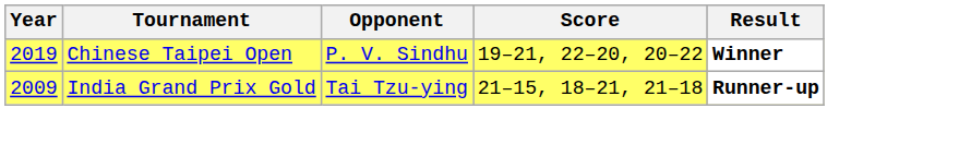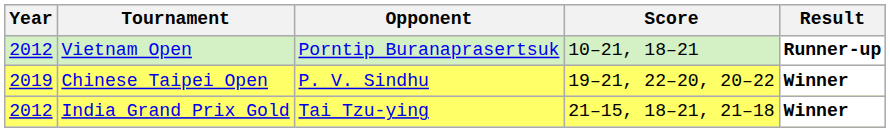 <table class="sortable wikitable" style="font-size: 90%">
 <tr>
 <th>Year</th>
 <th>Tournament</th>
 <th>Opponent</th>
 <th>Score</th>
 <th>Result</th>
+</tr>
+<tr style="background:#D4F1C5">
+<td align="center"><a href='#'>2012</a></td>
+<td align="left"><a href='#'>Vietnam Open</a></td>
+<td align="left"> <a href='#'>Porntip Buranaprasertsuk</a></td>
+<td align="left">10–21, 18–21</td>
+<td style="text-align:left; background:white"> <strong>Runner-up</strong></td>
 </tr>
 <tr style="background:#FFFF67">
 <td align="center"><a href='#'>2019</a></td>
 <td align="left"><a href='#'>Chinese Taipei Open</a></td>
 <td align="left"> <a href='#'>P. V. Sindhu</a></td>
 <td align="left">19–21, 22–20, 20–22</td>
 <td style="text-align:left; background:white"> <strong>Winner</strong></td>
 </tr>
 <tr style="background:#FFFF67">
-<td align="center"><a href='#'>2009</a></td>
+<td align="center"><a href='#'>2012</a></td>
 <td align="left"><a href='#'>India Grand Prix Gold</a></td>
 <td align="left"> <a href='#'>Tai Tzu-ying</a></td>
 <td align="left">21–15, 18–21, 21–18</td>
-<td style="text-align:left; background:white"> <strong>Runner-up</strong></td>
+<td style="text-align:left; background:white"> <strong>Winner</strong></td>
 </tr>
 </table>
